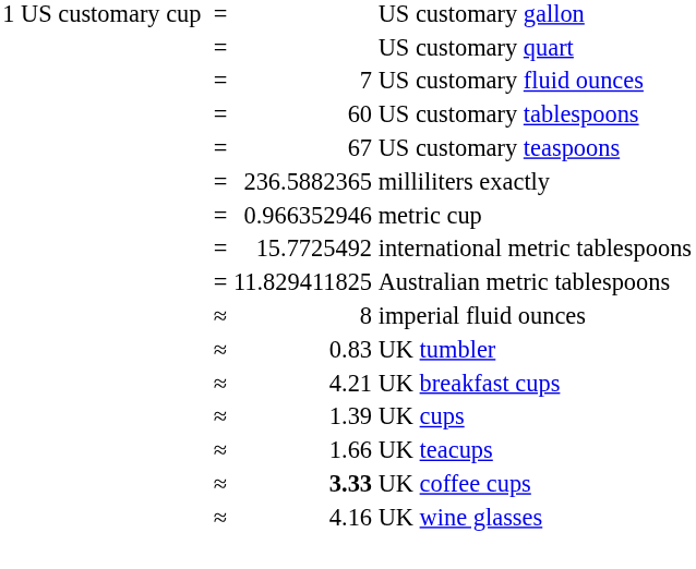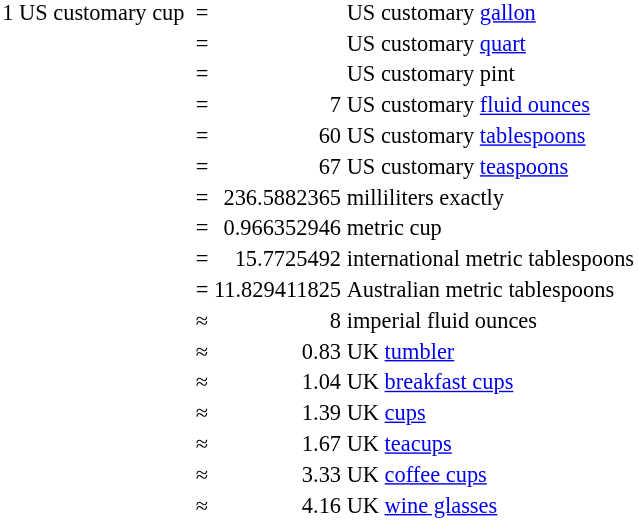 <table>
 <tr>
 <td>1 US customary cup </td>
 <td>=</td>
 <td align=right></td>
 <td>US customary <a href='#'>gallon</a></td>
 </tr>
 <tr>
 <td></td>
 <td>=</td>
 <td align=right></td>
 <td>US customary <a href='#'>quart</a></td>
+</tr>
+<tr>
+<td></td>
+<td>=</td>
+<td align=right></td>
+<td>US customary pint</td>
 </tr>
 <tr>
 <td></td>
 <td>=</td>
 <td align=right>7</td>
 <td>US customary <a href='#'>fluid ounces</a></td>
 </tr>
 <tr>
 <td></td>
 <td>=</td>
 <td align=right>60</td>
 <td>US customary <a href='#'>tablespoons</a></td>
 </tr>
 <tr>
 <td></td>
 <td>=</td>
 <td align=right>67</td>
 <td>US customary <a href='#'>teaspoons</a></td>
 </tr>
 <tr>
 <td></td>
 <td>=</td>
 <td align=right>236.5882365</td>
 <td>milliliters exactly</td>
 </tr>
 <tr>
 <td></td>
 <td>=</td>
 <td align=right>0.966352946</td>
 <td>metric cup</td>
 </tr>
 <tr>
 <td></td>
 <td>=</td>
 <td align=right>15.7725492</td>
 <td>international metric tablespoons</td>
 </tr>
 <tr>
 <td></td>
 <td>=</td>
 <td align=right>11.829411825</td>
 <td>Australian metric tablespoons</td>
 </tr>
 <tr>
 <td></td>
 <td>≈</td>
 <td align=right>8</td>
 <td>imperial fluid ounces</td>
 </tr>
 <tr>
 <td></td>
 <td>≈</td>
 <td align=right>0.83</td>
 <td>UK <a href='#'>tumbler</a></td>
 </tr>
 <tr>
 <td></td>
 <td>≈</td>
-<td align=right>4.21</td>
+<td align=right>1.04</td>
 <td>UK <a href='#'>breakfast cups</a></td>
 </tr>
 <tr>
 <td></td>
 <td>≈</td>
 <td align=right>1.39</td>
 <td>UK <a href='#'>cups</a></td>
 </tr>
 <tr>
 <td></td>
 <td>≈</td>
-<td align=right>1.66</td>
+<td align=right>1.67</td>
 <td>UK <a href='#'>teacups</a></td>
 </tr>
 <tr>
 <td></td>
 <td>≈</td>
-<td align=right><strong>3.33</strong></td>
+<td align=right>3.33</td>
 <td>UK <a href='#'>coffee cups</a></td>
 </tr>
 <tr>
 <td></td>
 <td>≈</td>
 <td align=right>4.16</td>
 <td>UK <a href='#'>wine glasses</a></td>
 </tr>
 </table>
